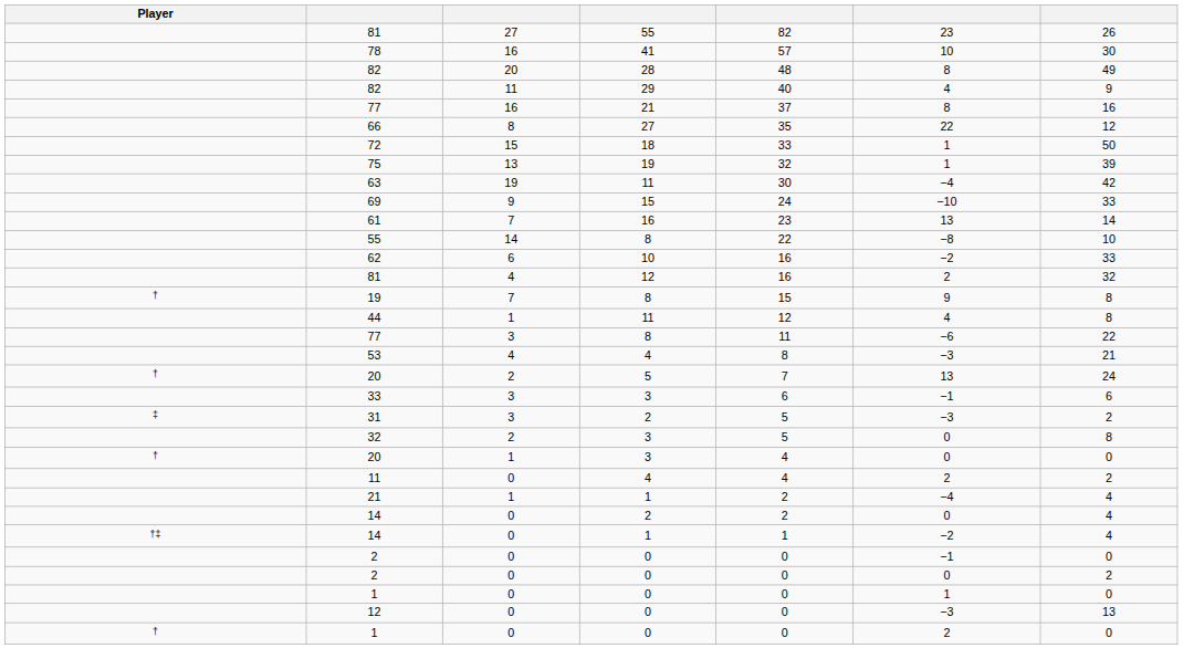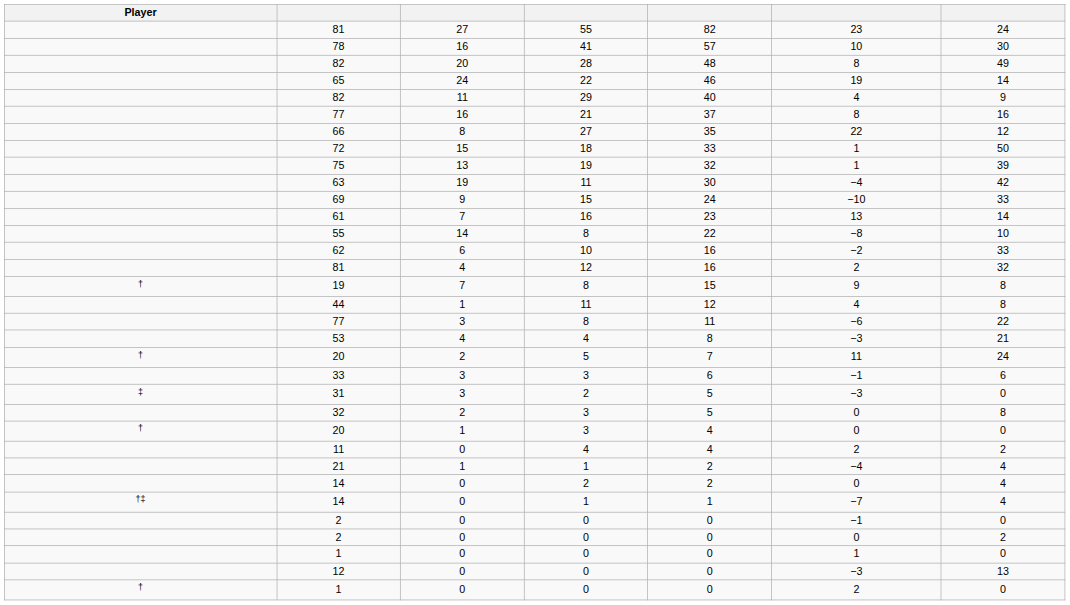 <table class="wikitable sortable" style="width:100%; text-align:center;">
 <tr>
 <th>Player</th>
 <th></th>
 <th></th>
 <th></th>
 <th></th>
 <th data-sort-type="number"></th>
 <th></th>
 </tr>
 <tr>
 <td></td>
 <td>81</td>
 <td>27</td>
 <td>55</td>
 <td>82</td>
 <td>23</td>
-<td>26</td>
+<td>24</td>
 </tr>
 <tr>
 <td></td>
 <td>78</td>
 <td>16</td>
 <td>41</td>
 <td>57</td>
 <td>10</td>
 <td>30</td>
 </tr>
 <tr>
 <td></td>
 <td>82</td>
 <td>20</td>
 <td>28</td>
 <td>48</td>
 <td>8</td>
 <td>49</td>
+</tr>
+<tr>
+<td></td>
+<td>65</td>
+<td>24</td>
+<td>22</td>
+<td>46</td>
+<td>19</td>
+<td>14</td>
 </tr>
 <tr>
 <td></td>
 <td>82</td>
 <td>11</td>
 <td>29</td>
 <td>40</td>
 <td>4</td>
 <td>9</td>
 </tr>
 <tr>
 <td></td>
 <td>77</td>
 <td>16</td>
 <td>21</td>
 <td>37</td>
 <td>8</td>
 <td>16</td>
 </tr>
 <tr>
 <td></td>
 <td>66</td>
 <td>8</td>
 <td>27</td>
 <td>35</td>
 <td>22</td>
 <td>12</td>
 </tr>
 <tr>
 <td></td>
 <td>72</td>
 <td>15</td>
 <td>18</td>
 <td>33</td>
 <td>1</td>
 <td>50</td>
 </tr>
 <tr>
 <td></td>
 <td>75</td>
 <td>13</td>
 <td>19</td>
 <td>32</td>
 <td>1</td>
 <td>39</td>
 </tr>
 <tr>
 <td></td>
 <td>63</td>
 <td>19</td>
 <td>11</td>
 <td>30</td>
 <td>−4</td>
 <td>42</td>
 </tr>
 <tr>
 <td></td>
 <td>69</td>
 <td>9</td>
 <td>15</td>
 <td>24</td>
 <td>−10</td>
 <td>33</td>
 </tr>
 <tr>
 <td></td>
 <td>61</td>
 <td>7</td>
 <td>16</td>
 <td>23</td>
 <td>13</td>
 <td>14</td>
 </tr>
 <tr>
 <td></td>
 <td>55</td>
 <td>14</td>
 <td>8</td>
 <td>22</td>
 <td>−8</td>
 <td>10</td>
 </tr>
 <tr>
 <td></td>
 <td>62</td>
 <td>6</td>
 <td>10</td>
 <td>16</td>
 <td>−2</td>
 <td>33</td>
 </tr>
 <tr>
 <td></td>
 <td>81</td>
 <td>4</td>
 <td>12</td>
 <td>16</td>
 <td>2</td>
 <td>32</td>
 </tr>
 <tr>
 <td><sup>†</sup></td>
 <td>19</td>
 <td>7</td>
 <td>8</td>
 <td>15</td>
 <td>9</td>
 <td>8</td>
 </tr>
 <tr>
 <td></td>
 <td>44</td>
 <td>1</td>
 <td>11</td>
 <td>12</td>
 <td>4</td>
 <td>8</td>
 </tr>
 <tr>
 <td></td>
 <td>77</td>
 <td>3</td>
 <td>8</td>
 <td>11</td>
 <td>−6</td>
 <td>22</td>
 </tr>
 <tr>
 <td></td>
 <td>53</td>
 <td>4</td>
 <td>4</td>
 <td>8</td>
 <td>−3</td>
 <td>21</td>
 </tr>
 <tr>
 <td><sup>†</sup></td>
 <td>20</td>
 <td>2</td>
 <td>5</td>
 <td>7</td>
-<td>13</td>
+<td>11</td>
 <td>24</td>
 </tr>
 <tr>
 <td></td>
 <td>33</td>
 <td>3</td>
 <td>3</td>
 <td>6</td>
 <td>−1</td>
 <td>6</td>
 </tr>
 <tr>
 <td><sup>‡</sup></td>
 <td>31</td>
 <td>3</td>
 <td>2</td>
 <td>5</td>
 <td>−3</td>
-<td>2</td>
+<td>0</td>
 </tr>
 <tr>
 <td></td>
 <td>32</td>
 <td>2</td>
 <td>3</td>
 <td>5</td>
 <td>0</td>
 <td>8</td>
 </tr>
 <tr>
 <td><sup>†</sup></td>
 <td>20</td>
 <td>1</td>
 <td>3</td>
 <td>4</td>
 <td>0</td>
 <td>0</td>
 </tr>
 <tr>
 <td></td>
 <td>11</td>
 <td>0</td>
 <td>4</td>
 <td>4</td>
 <td>2</td>
 <td>2</td>
 </tr>
 <tr>
 <td></td>
 <td>21</td>
 <td>1</td>
 <td>1</td>
 <td>2</td>
 <td>−4</td>
 <td>4</td>
 </tr>
 <tr>
 <td></td>
 <td>14</td>
 <td>0</td>
 <td>2</td>
 <td>2</td>
 <td>0</td>
 <td>4</td>
 </tr>
 <tr>
 <td><sup>†‡</sup></td>
 <td>14</td>
 <td>0</td>
 <td>1</td>
 <td>1</td>
-<td>−2</td>
+<td>−7</td>
 <td>4</td>
 </tr>
 <tr>
 <td></td>
 <td>2</td>
 <td>0</td>
 <td>0</td>
 <td>0</td>
 <td>−1</td>
 <td>0</td>
 </tr>
 <tr>
 <td></td>
 <td>2</td>
 <td>0</td>
 <td>0</td>
 <td>0</td>
 <td>0</td>
 <td>2</td>
 </tr>
 <tr>
 <td></td>
 <td>1</td>
 <td>0</td>
 <td>0</td>
 <td>0</td>
 <td>1</td>
 <td>0</td>
 </tr>
 <tr>
 <td></td>
 <td>12</td>
 <td>0</td>
 <td>0</td>
 <td>0</td>
 <td>−3</td>
 <td>13</td>
 </tr>
 <tr>
 <td><sup>†</sup></td>
 <td>1</td>
 <td>0</td>
 <td>0</td>
 <td>0</td>
 <td>2</td>
 <td>0</td>
 </tr>
 </table>
